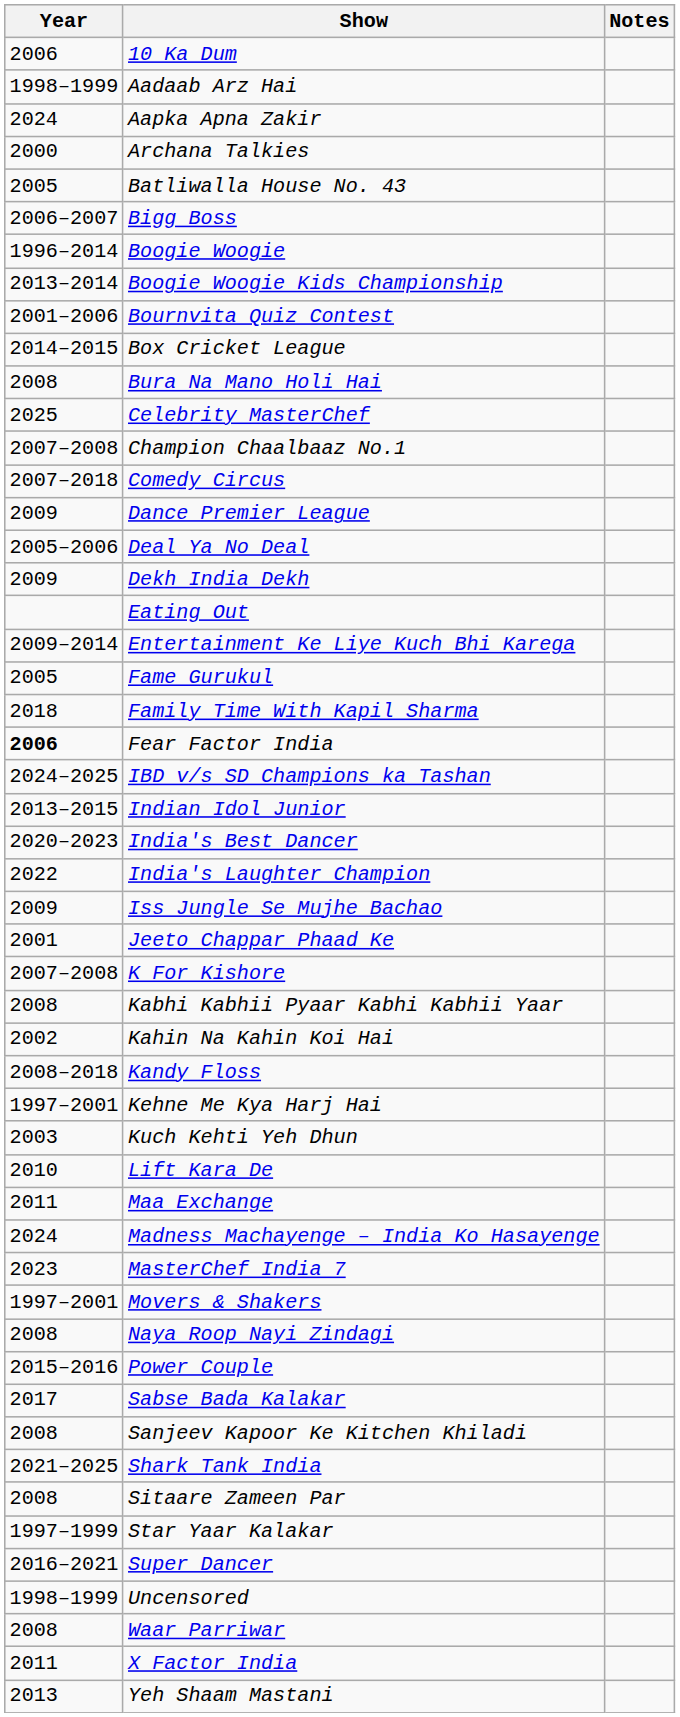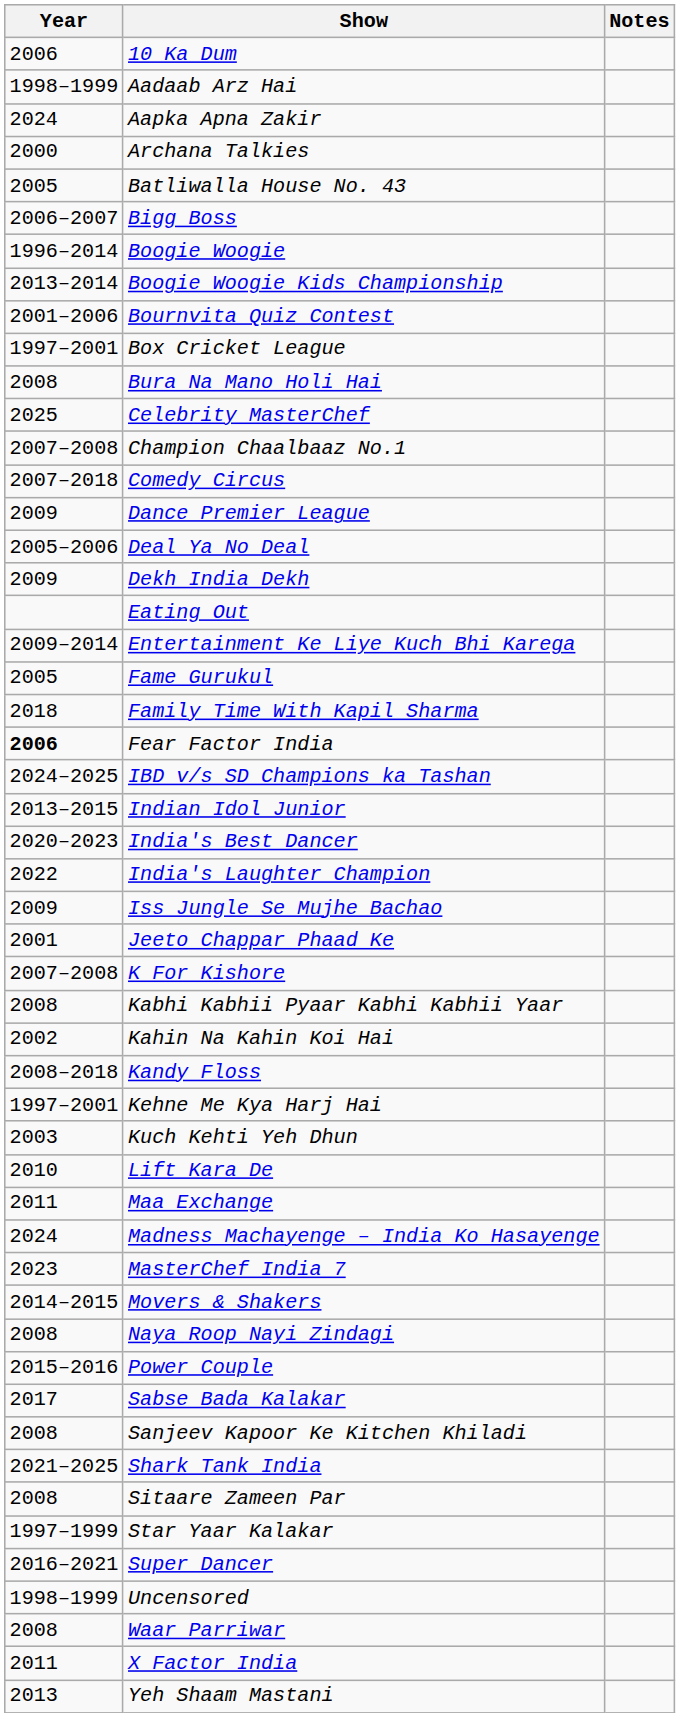 <table class="wikitable sortable">
 <tr>
 <th>Year</th>
 <th>Show</th>
 <th>Notes</th>
 </tr>
 <tr>
 <td>2006</td>
 <td><em><a href='#'>10 Ka Dum</a></em></td>
 <td></td>
 </tr>
 <tr>
 <td>1998–1999</td>
 <td><em>Aadaab Arz Hai</em></td>
 <td></td>
 </tr>
 <tr>
 <td>2024</td>
 <td><em>Aapka Apna Zakir</em></td>
 <td></td>
 </tr>
 <tr>
 <td>2000</td>
 <td><em>Archana Talkies</em></td>
 <td></td>
 </tr>
 <tr>
 <td>2005</td>
 <td><em>Batliwalla House No. 43</em></td>
 <td></td>
 </tr>
 <tr>
 <td>2006–2007</td>
 <td><em><a href='#'>Bigg Boss</a></em></td>
 <td></td>
 </tr>
 <tr>
 <td>1996–2014</td>
 <td><em><a href='#'>Boogie Woogie</a></em></td>
 <td></td>
 </tr>
 <tr>
 <td>2013–2014</td>
 <td><em><a href='#'>Boogie Woogie Kids Championship</a></em></td>
 <td></td>
 </tr>
 <tr>
 <td>2001–2006</td>
 <td><em><a href='#'>Bournvita Quiz Contest</a></em></td>
 <td></td>
 </tr>
 <tr>
-<td>2014–2015</td>
+<td>1997–2001</td>
 <td><em>Box Cricket League</em></td>
 <td></td>
 </tr>
 <tr>
 <td>2008</td>
 <td><em><a href='#'>Bura Na Mano Holi Hai</a></em></td>
 <td></td>
 </tr>
 <tr>
 <td>2025</td>
 <td><em><a href='#'>Celebrity MasterChef</a></em></td>
 <td></td>
 </tr>
 <tr>
 <td>2007–2008</td>
 <td><em>Champion Chaalbaaz No.1</em></td>
 <td></td>
 </tr>
 <tr>
 <td>2007–2018</td>
 <td><em><a href='#'>Comedy Circus</a></em></td>
 <td></td>
 </tr>
 <tr>
 <td>2009</td>
 <td><em><a href='#'>Dance Premier League</a></em></td>
 <td></td>
 </tr>
 <tr>
 <td>2005–2006</td>
 <td><em><a href='#'>Deal Ya No Deal</a></em></td>
 <td></td>
 </tr>
 <tr>
 <td>2009</td>
 <td><em><a href='#'>Dekh India Dekh</a></em></td>
 <td></td>
 </tr>
 <tr>
 <td></td>
 <td><em><a href='#'>Eating Out</a></em></td>
 <td></td>
 </tr>
 <tr>
 <td>2009–2014</td>
 <td><em><a href='#'>Entertainment Ke Liye Kuch Bhi Karega</a></em></td>
 <td></td>
 </tr>
 <tr>
 <td>2005</td>
 <td><em><a href='#'>Fame Gurukul</a></em></td>
 <td></td>
 </tr>
 <tr>
 <td>2018</td>
 <td><em><a href='#'>Family Time With Kapil Sharma</a></em></td>
 <td></td>
 </tr>
 <tr>
 <td><strong>2006</strong></td>
 <td><em>Fear Factor India</em></td>
 <td></td>
 </tr>
 <tr>
 <td>2024–2025</td>
 <td><em><a href='#'>IBD v/s SD Champions ka Tashan</a></em></td>
 <td></td>
 </tr>
 <tr>
 <td>2013–2015</td>
 <td><em><a href='#'>Indian Idol Junior</a></em></td>
 <td></td>
 </tr>
 <tr>
 <td>2020–2023</td>
 <td><em><a href='#'>India's Best Dancer</a></em></td>
 <td></td>
 </tr>
 <tr>
 <td>2022</td>
 <td><em><a href='#'>India's Laughter Champion</a></em></td>
 <td></td>
 </tr>
 <tr>
 <td>2009</td>
 <td><em><a href='#'>Iss Jungle Se Mujhe Bachao</a></em></td>
 <td></td>
 </tr>
 <tr>
 <td>2001</td>
 <td><em><a href='#'>Jeeto Chappar Phaad Ke</a></em></td>
 <td></td>
 </tr>
 <tr>
 <td>2007–2008</td>
 <td><em><a href='#'>K For Kishore</a></em></td>
 <td></td>
 </tr>
 <tr>
 <td>2008</td>
 <td><em>Kabhi Kabhii Pyaar Kabhi Kabhii Yaar</em></td>
 <td></td>
 </tr>
 <tr>
 <td>2002</td>
 <td><em>Kahin Na Kahin Koi Hai</em></td>
 <td></td>
 </tr>
 <tr>
 <td>2008–2018</td>
 <td><em><a href='#'>Kandy Floss</a></em></td>
 <td></td>
 </tr>
 <tr>
 <td>1997–2001</td>
 <td><em>Kehne Me Kya Harj Hai</em></td>
 <td></td>
 </tr>
 <tr>
 <td>2003</td>
 <td><em>Kuch Kehti Yeh Dhun</em></td>
 <td></td>
 </tr>
 <tr>
 <td>2010</td>
 <td><em><a href='#'>Lift Kara De</a></em></td>
 <td></td>
 </tr>
 <tr>
 <td>2011</td>
 <td><em><a href='#'>Maa Exchange</a></em></td>
 <td></td>
 </tr>
 <tr>
 <td>2024</td>
 <td><em><a href='#'>Madness Machayenge – India Ko Hasayenge</a></em></td>
 <td></td>
 </tr>
 <tr>
 <td>2023</td>
 <td><em><a href='#'>MasterChef India 7</a></em></td>
 <td></td>
 </tr>
 <tr>
-<td>1997–2001</td>
+<td>2014–2015</td>
 <td><em><a href='#'>Movers & Shakers</a></em></td>
 <td></td>
 </tr>
 <tr>
 <td>2008</td>
 <td><em><a href='#'>Naya Roop Nayi Zindagi</a></em></td>
 <td></td>
 </tr>
 <tr>
 <td>2015–2016</td>
 <td><em><a href='#'>Power Couple</a></em></td>
 <td></td>
 </tr>
 <tr>
 <td>2017</td>
 <td><em><a href='#'>Sabse Bada Kalakar</a></em></td>
 <td></td>
 </tr>
 <tr>
 <td>2008</td>
 <td><em>Sanjeev Kapoor Ke Kitchen Khiladi</em></td>
 <td></td>
 </tr>
 <tr>
 <td>2021–2025</td>
 <td><em><a href='#'>Shark Tank India</a></em></td>
 <td></td>
 </tr>
 <tr>
 <td>2008</td>
 <td><em>Sitaare Zameen Par</em></td>
 <td></td>
 </tr>
 <tr>
 <td>1997–1999</td>
 <td><em>Star Yaar Kalakar</em></td>
 <td></td>
 </tr>
 <tr>
 <td>2016–2021</td>
 <td><em><a href='#'>Super Dancer</a></em></td>
 <td></td>
 </tr>
 <tr>
 <td>1998–1999</td>
 <td><em>Uncensored</em></td>
 <td></td>
 </tr>
 <tr>
 <td>2008</td>
 <td><em><a href='#'>Waar Parriwar</a></em></td>
 <td></td>
 </tr>
 <tr>
 <td>2011</td>
 <td><em><a href='#'>X Factor India</a></em></td>
 <td></td>
 </tr>
 <tr>
 <td>2013</td>
 <td><em>Yeh Shaam Mastani</em></td>
 <td></td>
 </tr>
 </table>
